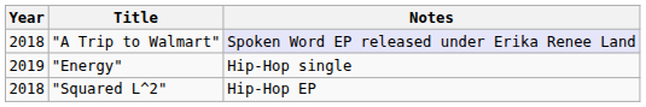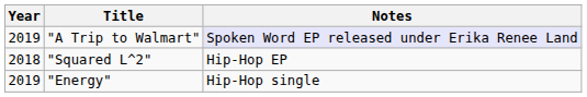 <table class="wikitable">
 <tr>
 <th>Year</th>
 <th>Title</th>
 <th>Notes</th>
 </tr>
 <tr>
-<td>2018</td>
+<td>2019</td>
 <td>"A Trip to Walmart"</td>
 <td style="background: lavender;">Spoken Word EP released under Erika Renee Land</td>
+</tr>
+<tr>
+<td>2018</td>
+<td>"Squared L^2"</td>
+<td>Hip-Hop EP</td>
 </tr>
 <tr>
 <td>2019</td>
 <td>"Energy"</td>
 <td>Hip-Hop single</td>
 </tr>
-<tr>
-<td>2018</td>
-<td>"Squared L^2"</td>
-<td>Hip-Hop EP</td>
-</tr>
 </table>
